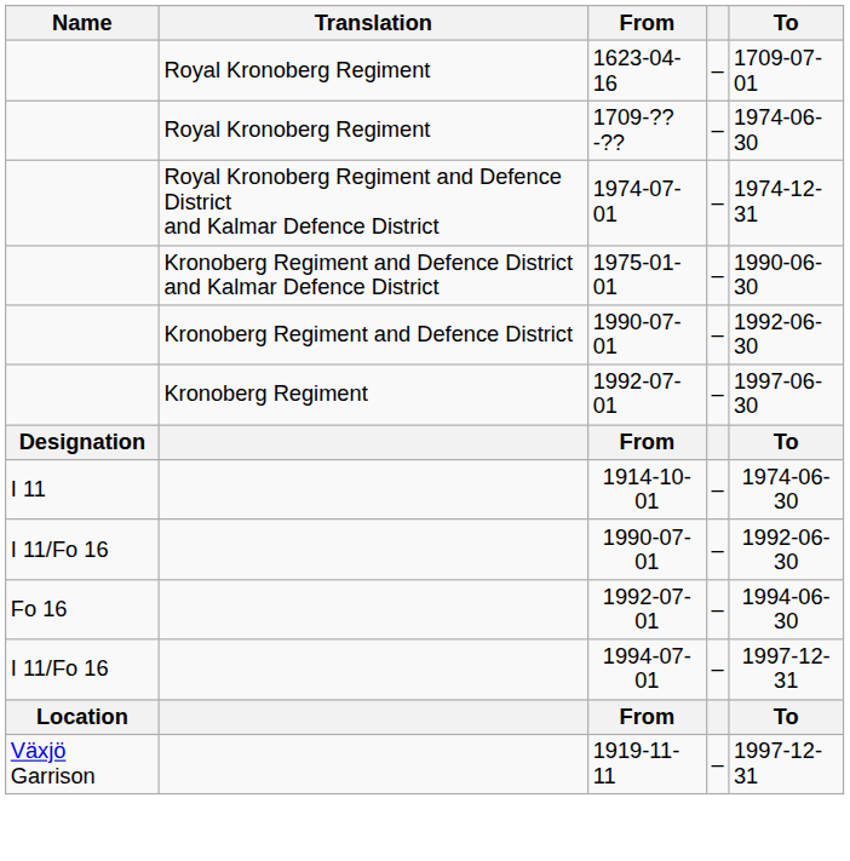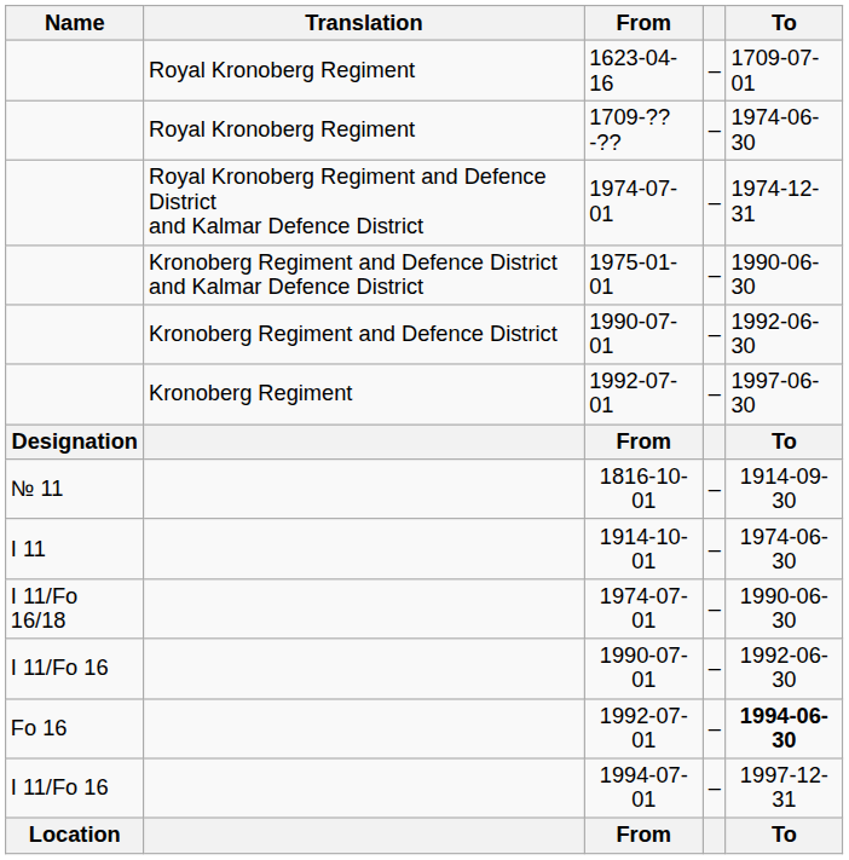 <table class="wikitable">
 <tr>
 <th style="font-weight:bold;">Name</th>
 <th style="font-weight:bold;">Translation</th>
 <th style="text-align: center; font-weight:bold;">From</th>
 <th></th>
 <th style="text-align: center; font-weight:bold;">To</th>
 </tr>
 <tr>
 <td style="font-style:italic;"></td>
 <td>Royal Kronoberg Regiment</td>
 <td>1623-04-16</td>
 <td>–</td>
 <td>1709-07-01</td>
 </tr>
 <tr>
 <td style="font-style:italic;"></td>
 <td>Royal Kronoberg Regiment</td>
 <td>1709-??-??</td>
 <td>–</td>
 <td>1974-06-30</td>
 </tr>
 <tr>
 <td style="font-style:italic;"></td>
 <td>Royal Kronoberg Regiment and Defence District<br>and Kalmar Defence District</td>
 <td>1974-07-01</td>
 <td>–</td>
 <td>1974-12-31</td>
 </tr>
 <tr>
 <td style="font-style:italic;"></td>
 <td>Kronoberg Regiment and Defence District<br>and Kalmar Defence District</td>
 <td>1975-01-01</td>
 <td>–</td>
 <td>1990-06-30</td>
 </tr>
 <tr>
 <td style="font-style:italic;"></td>
 <td>Kronoberg Regiment and Defence District</td>
 <td>1990-07-01</td>
 <td>–</td>
 <td>1992-06-30</td>
 </tr>
 <tr>
 <td style="font-style:italic;"></td>
 <td>Kronoberg Regiment</td>
 <td>1992-07-01</td>
 <td>–</td>
 <td>1997-06-30</td>
 </tr>
 <tr>
 <th style="font-weight:bold;">Designation</th>
 <th style="font-weight:bold;"></th>
 <th style="text-align: center; font-weight:bold;">From</th>
 <th></th>
 <th style="text-align: center; font-weight:bold;">To</th>
 </tr>
 <tr>
+<td>№ 11</td>
+<td></td>
+<td style="text-align: center;">1816-10-01</td>
+<td style="text-align: center;">–</td>
+<td style="text-align: center;">1914-09-30</td>
+</tr>
+<tr>
 <td>I 11</td>
 <td></td>
 <td style="text-align: center;">1914-10-01</td>
 <td style="text-align: center;">–</td>
 <td style="text-align: center;">1974-06-30</td>
+</tr>
+<tr>
+<td>I 11/Fo 16/18</td>
+<td></td>
+<td style="text-align: center;">1974-07-01</td>
+<td style="text-align: center;">–</td>
+<td style="text-align: center;">1990-06-30</td>
 </tr>
 <tr>
 <td>I 11/Fo 16</td>
 <td></td>
 <td style="text-align: center;">1990-07-01</td>
 <td style="text-align: center;">–</td>
 <td style="text-align: center;">1992-06-30</td>
 </tr>
 <tr>
 <td>Fo 16</td>
 <td></td>
 <td style="text-align: center;">1992-07-01</td>
 <td style="text-align: center;">–</td>
-<td style="text-align: center;">1994-06-30</td>
+<td style="text-align: center;"><strong>1994-06-30</strong></td>
 </tr>
 <tr>
 <td>I 11/Fo 16</td>
 <td></td>
 <td style="text-align: center;">1994-07-01</td>
 <td style="text-align: center;">–</td>
 <td style="text-align: center;">1997-12-31</td>
 </tr>
 <tr>
 <th style="font-weight:bold;">Location</th>
 <th style="font-weight:bold;"></th>
 <th style="text-align: center; font-weight:bold;">From</th>
 <th></th>
 <th style="text-align: center; font-weight:bold;">To</th>
 </tr>
-<tr>
-<td><a href='#'>Växjö</a> Garrison</td>
-<td></td>
-<td>1919-11-11</td>
-<td>–</td>
-<td>1997-12-31</td>
-</tr>
 </table>
